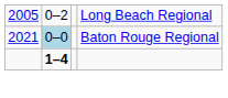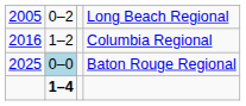 <table class="wikitable">
 <tr>
 <td><a href='#'>2005</a></td>
 <td>0–2</td>
 <td></td>
 <td><a href='#'>Long Beach Regional</a></td>
 </tr>
 <tr>
-<td><a href='#'>2021</a></td>
+<td><a href='#'>2016</a></td>
+<td>1–2</td>
+<td></td>
+<td><a href='#'>Columbia Regional</a></td>
+</tr>
+<tr>
+<td><a href='#'>2025</a></td>
 <td style="background: lightblue;">0–0</td>
 <td></td>
 <td><a href='#'>Baton Rouge Regional</a></td>
 </tr>
 <tr>
 <td></td>
 <td><strong>1–4</strong></td>
 <td><strong></strong></td>
 <td></td>
 </tr>
 </table>
